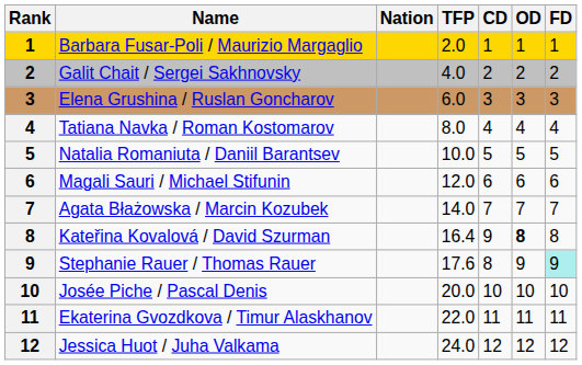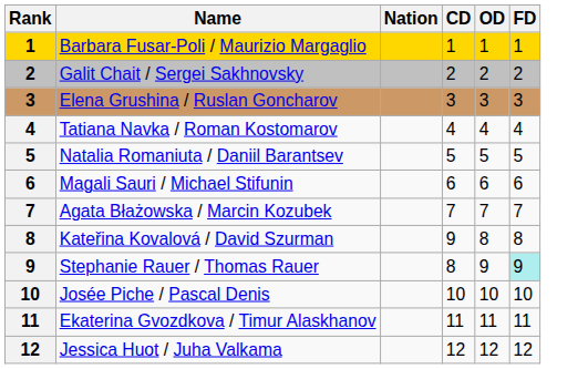 <table class="wikitable">
 <tr>
 <th>Rank</th>
 <th>Name</th>
 <th>Nation</th>
-<th>TFP</th>
 <th>CD</th>
 <th>OD</th>
 <th>FD</th>
 </tr>
 <tr bgcolor="gold">
 <td align="center"><strong>1</strong></td>
 <td><a href='#'>Barbara Fusar-Poli</a> / <a href='#'>Maurizio Margaglio</a></td>
 <td></td>
-<td>2.0</td>
 <td>1</td>
 <td>1</td>
 <td>1</td>
 </tr>
 <tr bgcolor="silver">
 <td align="center"><strong>2</strong></td>
 <td><a href='#'>Galit Chait</a> / <a href='#'>Sergei Sakhnovsky</a></td>
 <td></td>
-<td>4.0</td>
 <td>2</td>
 <td>2</td>
 <td>2</td>
 </tr>
 <tr bgcolor="cc9966">
 <td align="center"><strong>3</strong></td>
 <td><a href='#'>Elena Grushina</a> / <a href='#'>Ruslan Goncharov</a></td>
 <td></td>
-<td>6.0</td>
 <td>3</td>
 <td>3</td>
 <td>3</td>
 </tr>
 <tr>
 <th>4</th>
 <td><a href='#'>Tatiana Navka</a> / <a href='#'>Roman Kostomarov</a></td>
 <td></td>
-<td>8.0</td>
 <td>4</td>
 <td>4</td>
 <td>4</td>
 </tr>
 <tr>
 <th>5</th>
 <td><a href='#'>Natalia Romaniuta</a> / <a href='#'>Daniil Barantsev</a></td>
 <td></td>
-<td>10.0</td>
 <td>5</td>
 <td>5</td>
 <td>5</td>
 </tr>
 <tr>
 <th>6</th>
 <td><a href='#'>Magali Sauri</a> / <a href='#'>Michael Stifunin</a></td>
 <td></td>
-<td>12.0</td>
 <td>6</td>
 <td>6</td>
 <td>6</td>
 </tr>
 <tr>
 <th>7</th>
 <td><a href='#'>Agata Błażowska</a> / <a href='#'>Marcin Kozubek</a></td>
 <td></td>
-<td>14.0</td>
 <td>7</td>
 <td>7</td>
 <td>7</td>
 </tr>
 <tr>
 <th>8</th>
 <td><a href='#'>Kateřina Kovalová</a> / <a href='#'>David Szurman</a></td>
 <td></td>
-<td>16.4</td>
 <td>9</td>
-<td><strong>8</strong></td>
+<td>8</td>
 <td>8</td>
 </tr>
 <tr>
 <th>9</th>
 <td><a href='#'>Stephanie Rauer</a> / <a href='#'>Thomas Rauer</a></td>
 <td></td>
-<td>17.6</td>
 <td>8</td>
 <td>9</td>
 <td style="background: paleturquoise;">9</td>
 </tr>
 <tr>
 <th>10</th>
 <td><a href='#'>Josée Piche</a> / <a href='#'>Pascal Denis</a></td>
 <td></td>
-<td>20.0</td>
 <td>10</td>
 <td>10</td>
 <td>10</td>
 </tr>
 <tr>
 <th>11</th>
 <td><a href='#'>Ekaterina Gvozdkova</a> / <a href='#'>Timur Alaskhanov</a></td>
 <td></td>
-<td>22.0</td>
 <td>11</td>
 <td>11</td>
 <td>11</td>
 </tr>
 <tr>
 <th>12</th>
 <td><a href='#'>Jessica Huot</a> / <a href='#'>Juha Valkama</a></td>
 <td></td>
-<td>24.0</td>
 <td>12</td>
 <td>12</td>
 <td>12</td>
 </tr>
 </table>
